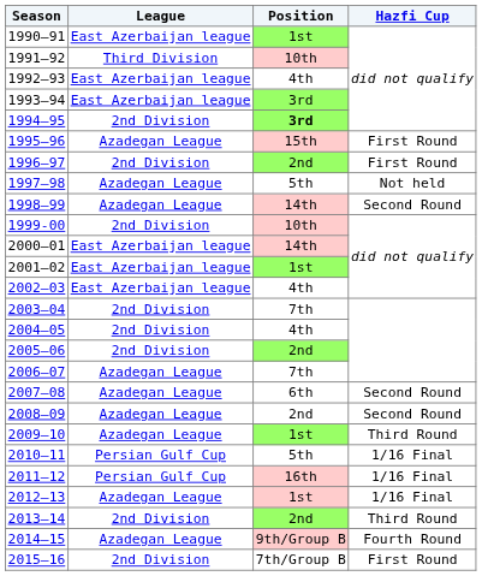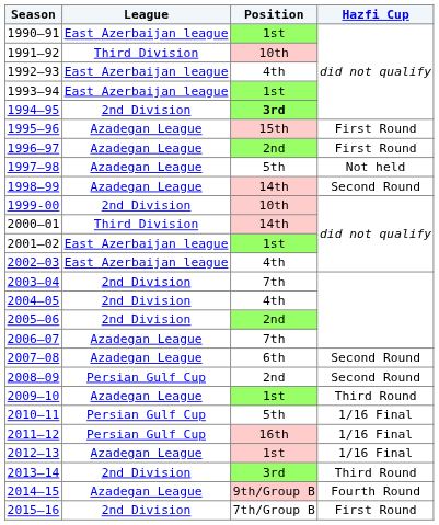 <table border="1" cellpadding="2" style="border-collapse:collapse; text-align:center; font-size:normal;">
 <tr style="background:#f0f6fa;">
 <th>Season</th>
 <th>League</th>
 <th>Position</th>
 <th><a href='#'>Hazfi Cup</a></th>
 </tr>
 <tr>
 <td>1990–91</td>
 <td><a href='#'>East Azerbaijan league</a></td>
 <td bgcolor=99FF66>1st</td>
 <td rowspan="5"><em>did not qualify</em></td>
 </tr>
 <tr>
 <td>1991–92</td>
 <td><a href='#'>Third Division</a></td>
 <td bgcolor=FFCCCC>10th</td>
 </tr>
 <tr>
 <td>1992–93</td>
 <td><a href='#'>East Azerbaijan league</a></td>
 <td>4th</td>
 </tr>
 <tr>
 <td>1993–94</td>
 <td><a href='#'>East Azerbaijan league</a></td>
-<td bgcolor=99FF66>3rd</td>
+<td bgcolor=99FF66>1st</td>
 </tr>
 <tr>
 <td><a href='#'>1994–95</a></td>
 <td><a href='#'>2nd Division</a></td>
 <td bgcolor=99FF66><strong>3rd</strong></td>
 </tr>
 <tr>
 <td><a href='#'>1995–96</a></td>
 <td><a href='#'>Azadegan League</a></td>
 <td bgcolor=FFCCCC>15th</td>
 <td>First Round</td>
 </tr>
 <tr>
 <td><a href='#'>1996–97</a></td>
-<td><a href='#'>2nd Division</a></td>
+<td><a href='#'>Azadegan League</a></td>
 <td bgcolor=99FF66>2nd</td>
 <td>First Round</td>
 </tr>
 <tr>
 <td><a href='#'>1997–98</a></td>
 <td><a href='#'>Azadegan League</a></td>
 <td>5th</td>
 <td>Not held</td>
 </tr>
 <tr>
 <td><a href='#'>1998–99</a></td>
 <td><a href='#'>Azadegan League</a></td>
 <td bgcolor=FFCCCC>14th</td>
 <td>Second Round</td>
 </tr>
 <tr>
 <td><a href='#'>1999-00</a></td>
 <td><a href='#'>2nd Division</a></td>
 <td bgcolor=FFCCCC>10th</td>
 <td rowspan="4"><em>did not qualify</em></td>
 </tr>
 <tr>
 <td>2000–01</td>
-<td><a href='#'>East Azerbaijan league</a></td>
+<td><a href='#'>Third Division</a></td>
 <td bgcolor=FFCCCC>14th</td>
 </tr>
 <tr>
 <td>2001–02</td>
 <td><a href='#'>East Azerbaijan league</a></td>
 <td bgcolor=99FF66>1st</td>
 </tr>
 <tr>
 <td><a href='#'>2002–03</a></td>
 <td><a href='#'>East Azerbaijan league</a></td>
 <td>4th</td>
 </tr>
 <tr>
 <td><a href='#'>2003–04</a></td>
 <td><a href='#'>2nd Division</a></td>
 <td>7th</td>
 </tr>
 <tr>
 <td><a href='#'>2004–05</a></td>
 <td><a href='#'>2nd Division</a></td>
 <td>4th</td>
 </tr>
 <tr>
 <td><a href='#'>2005–06</a></td>
 <td><a href='#'>2nd Division</a></td>
 <td bgcolor=99FF66>2nd</td>
 </tr>
 <tr>
 <td><a href='#'>2006–07</a></td>
 <td><a href='#'>Azadegan League</a></td>
 <td>7th</td>
 </tr>
 <tr>
 <td><a href='#'>2007–08</a></td>
 <td><a href='#'>Azadegan League</a></td>
 <td>6th</td>
 <td>Second Round</td>
 </tr>
 <tr>
 <td><a href='#'>2008–09</a></td>
-<td><a href='#'>Azadegan League</a></td>
+<td><a href='#'>Persian Gulf Cup</a></td>
 <td>2nd</td>
 <td>Second Round</td>
 </tr>
 <tr>
 <td><a href='#'>2009–10</a></td>
 <td><a href='#'>Azadegan League</a></td>
 <td bgcolor=99FF66>1st</td>
 <td>Third Round</td>
 </tr>
 <tr>
 <td><a href='#'>2010–11</a></td>
 <td><a href='#'>Persian Gulf Cup</a></td>
 <td>5th</td>
 <td>1/16 Final</td>
 </tr>
 <tr>
 <td><a href='#'>2011–12</a></td>
 <td><a href='#'>Persian Gulf Cup</a></td>
 <td bgcolor=FFCCCC>16th</td>
 <td>1/16 Final</td>
 </tr>
 <tr>
 <td><a href='#'>2012–13</a></td>
 <td><a href='#'>Azadegan League</a></td>
 <td bgcolor=FFCCCC>1st</td>
 <td>1/16 Final</td>
 </tr>
 <tr>
 <td><a href='#'>2013–14</a></td>
 <td><a href='#'>2nd Division</a></td>
-<td bgcolor=99FF66>2nd</td>
+<td bgcolor=99FF66>3rd</td>
 <td>Third Round</td>
 </tr>
 <tr>
 <td><a href='#'>2014–15</a></td>
 <td><a href='#'>Azadegan League</a></td>
 <td bgcolor=FFCCCC>9th/Group B</td>
 <td>Fourth Round</td>
 </tr>
 <tr>
 <td><a href='#'>2015–16</a></td>
 <td><a href='#'>2nd Division</a></td>
 <td>7th/Group B</td>
 <td>First Round</td>
 </tr>
 </table>
